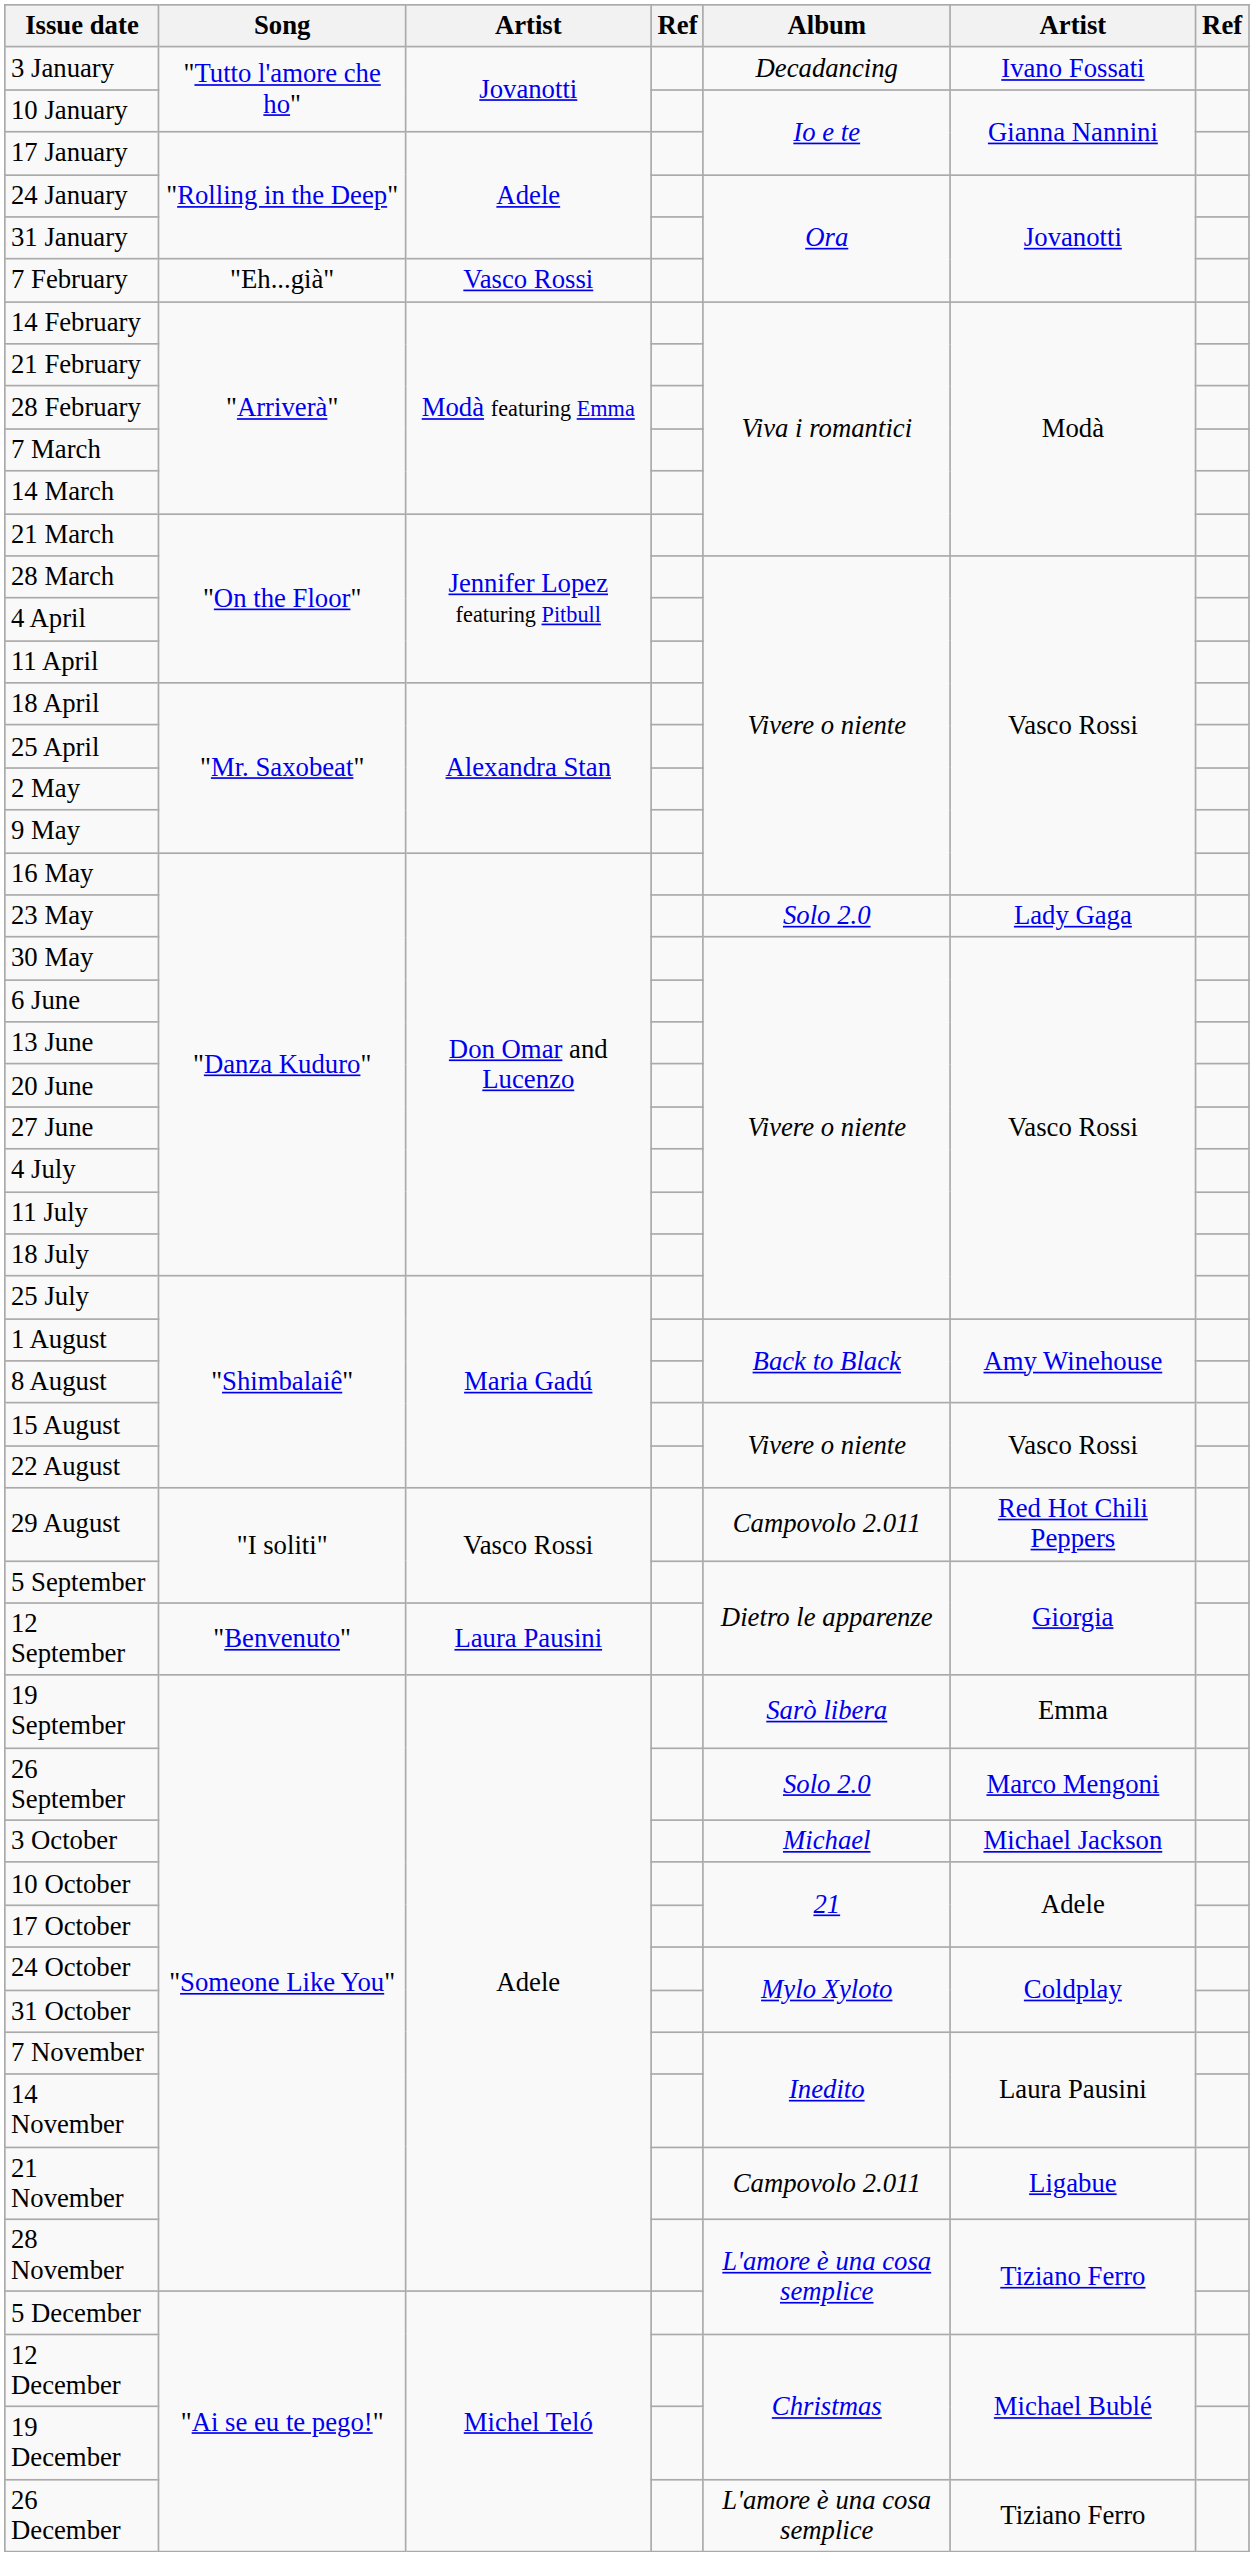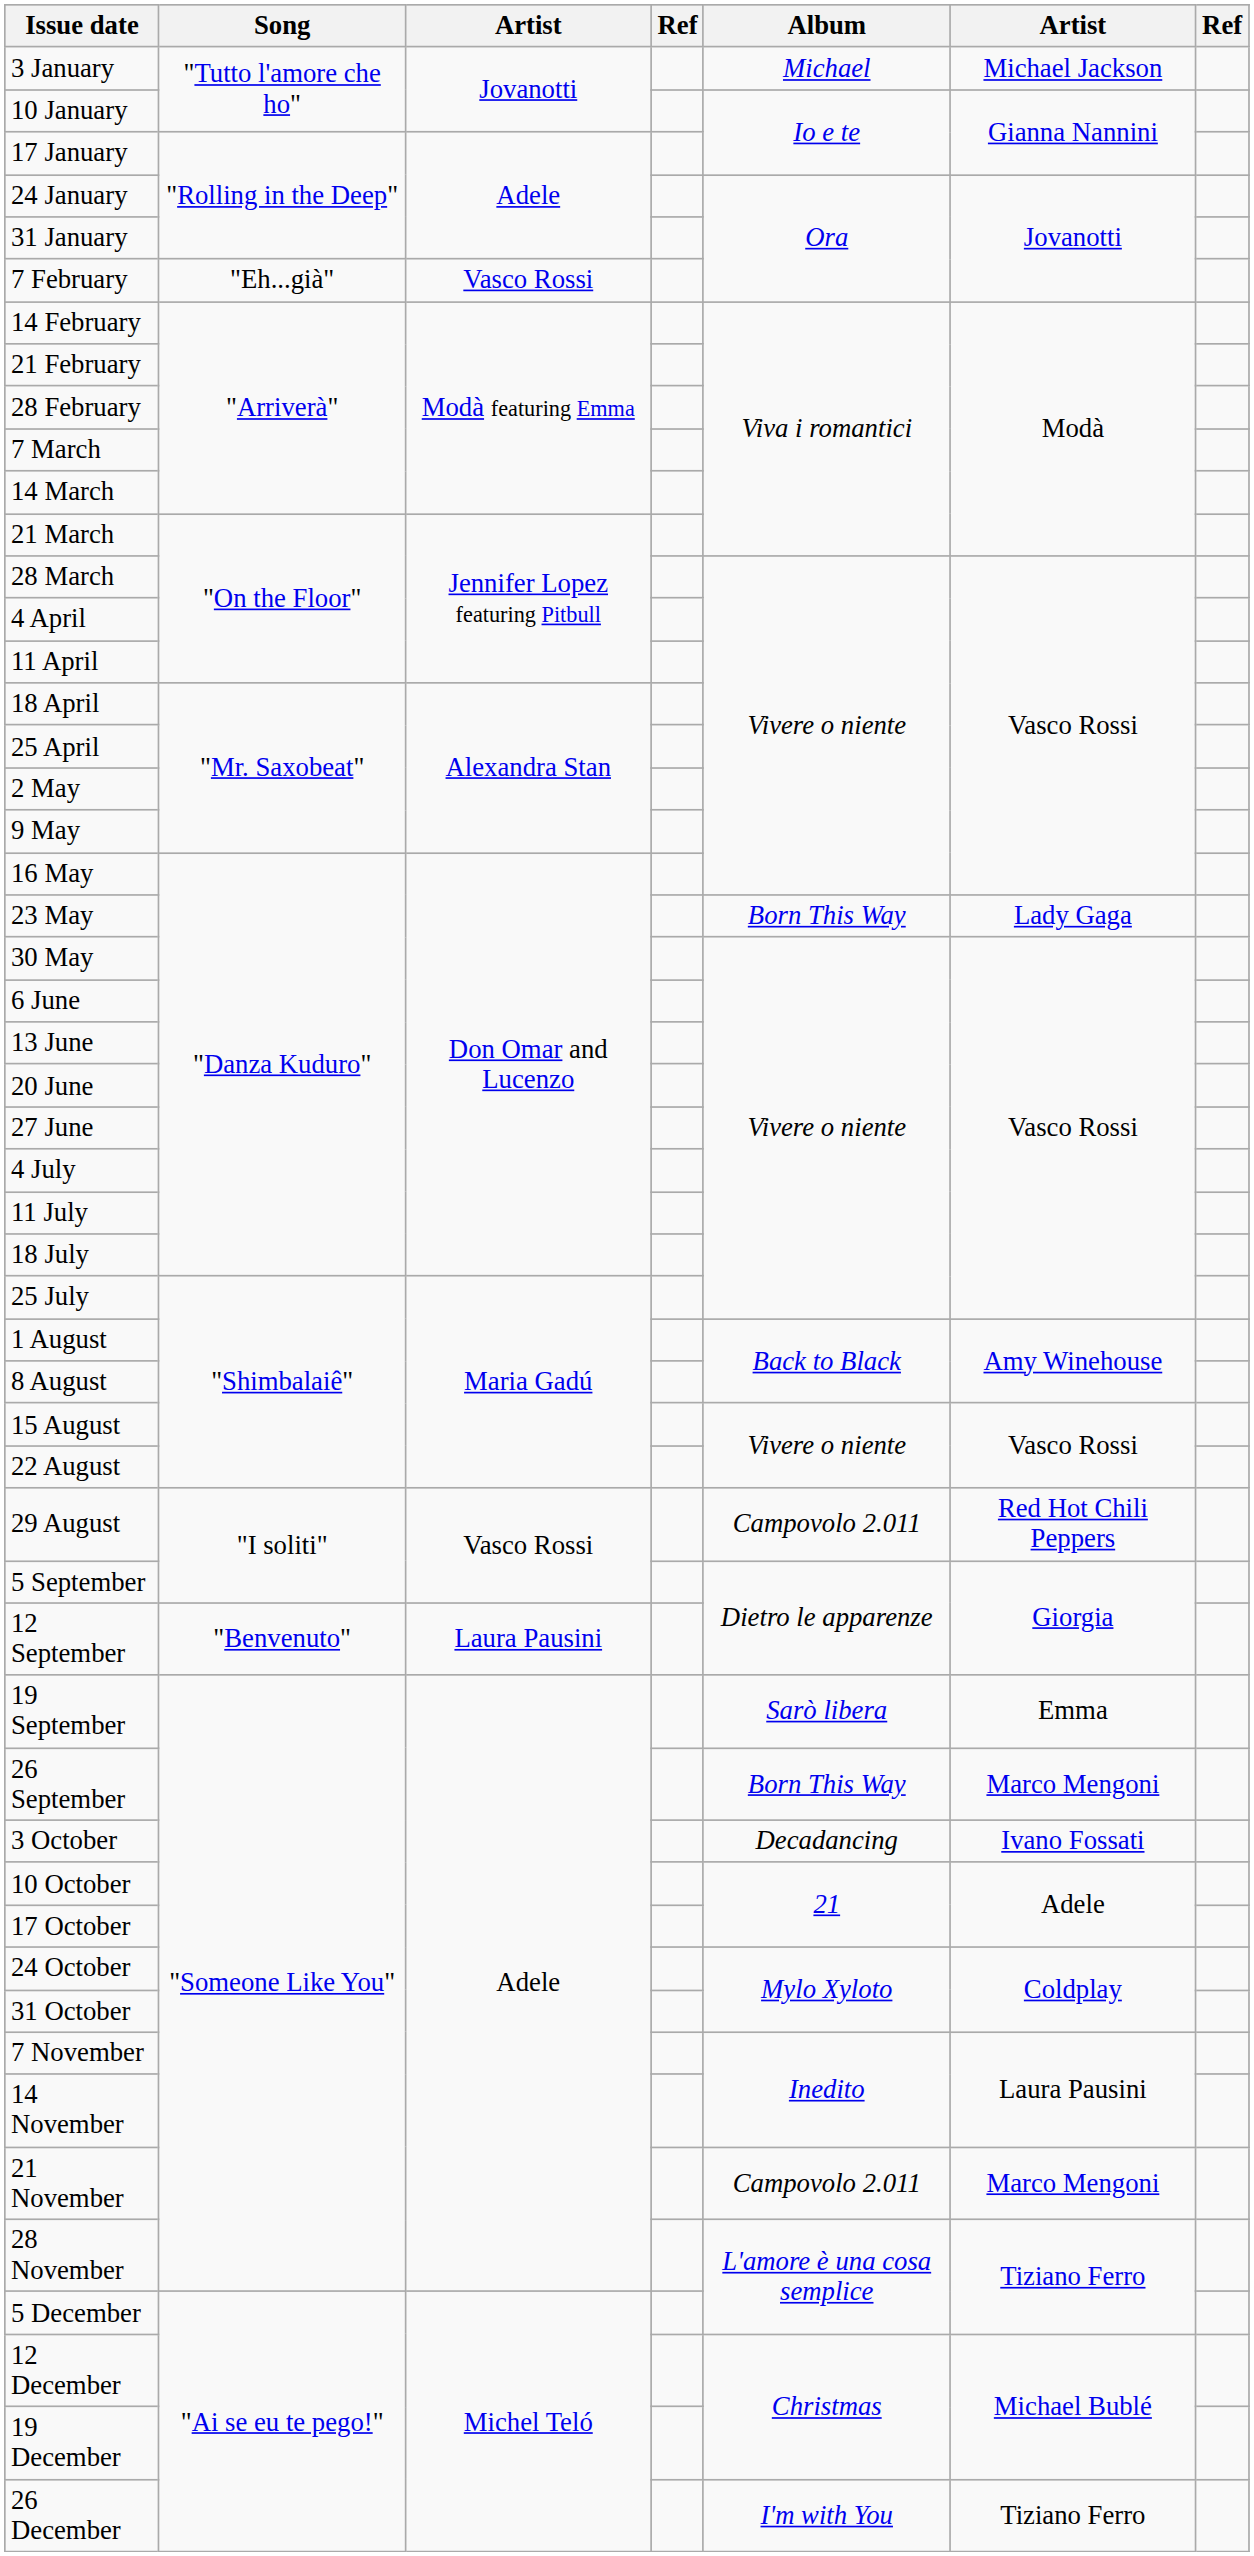 <table class="wikitable">
 <tr>
 <th width="85">Issue date</th>
 <th width="140">Song</th>
 <th width="140">Artist</th>
 <th>Ref</th>
 <th width="140">Album</th>
 <th width="140">Artist</th>
 <th>Ref</th>
 </tr>
 <tr>
 <td>3 January</td>
 <td align="center" rowspan="2">"<a href='#'>Tutto l'amore che ho</a>"</td>
 <td align="center" rowspan="2"><a href='#'>Jovanotti</a></td>
 <td align="center"></td>
-<td align="center"><em>Decadancing</em></td>
-<td align="center"><a href='#'>Ivano Fossati</a></td>
+<td align="center"><em><a href='#'>Michael</a></em></td>
+<td align="center"><a href='#'>Michael Jackson</a></td>
 <td align="center"></td>
 </tr>
 <tr>
 <td>10 January</td>
 <td align="center"></td>
 <td align="center" rowspan="2"><em><a href='#'>Io e te</a></em></td>
 <td align="center" rowspan="2"><a href='#'>Gianna Nannini</a></td>
 <td align="center"></td>
 </tr>
 <tr>
 <td>17 January</td>
 <td align="center" rowspan="3">"<a href='#'>Rolling in the Deep</a>"</td>
 <td align="center" rowspan="3"><a href='#'>Adele</a></td>
 <td align="center"></td>
 <td align="center"></td>
 </tr>
 <tr>
 <td>24 January</td>
 <td align="center"></td>
 <td align="center" rowspan="3"><em><a href='#'>Ora</a></em></td>
 <td align="center" rowspan="3"><a href='#'>Jovanotti</a></td>
 <td align="center"></td>
 </tr>
 <tr>
 <td>31 January</td>
 <td align="center"></td>
 <td align="center"></td>
 </tr>
 <tr>
 <td>7 February</td>
 <td align="center">"Eh...già"</td>
 <td align="center"><a href='#'>Vasco Rossi</a></td>
 <td align="center"></td>
 <td align="center"></td>
 </tr>
 <tr>
 <td>14 February</td>
 <td align="center" rowspan="5">"<a href='#'>Arriverà</a>"</td>
 <td align="center" rowspan="5"><a href='#'>Modà</a> <small>featuring <a href='#'>Emma</a></small></td>
 <td align="center"></td>
 <td align="center" rowspan="6"><em>Viva i romantici</em></td>
 <td align="center" rowspan="6">Modà</td>
 <td align="center"></td>
 </tr>
 <tr>
 <td>21 February</td>
 <td align="center"></td>
 <td align="center"></td>
 </tr>
 <tr>
 <td>28 February</td>
 <td align="center"></td>
 <td align="center"></td>
 </tr>
 <tr>
 <td>7 March</td>
 <td align="center"></td>
 <td align="center"></td>
 </tr>
 <tr>
 <td>14 March</td>
 <td align="center"></td>
 <td align="center"></td>
 </tr>
 <tr>
 <td>21 March</td>
 <td align="center" rowspan="4">"<a href='#'>On the Floor</a>"</td>
 <td align="center" rowspan="4"><a href='#'>Jennifer Lopez</a> <small>featuring <a href='#'>Pitbull</a></small></td>
 <td align="center"></td>
 <td align="center"></td>
 </tr>
 <tr>
 <td>28 March</td>
 <td align="center"></td>
 <td align="center" rowspan="8"><em>Vivere o niente</em></td>
 <td align="center" rowspan="8">Vasco Rossi</td>
 <td align="center"></td>
 </tr>
 <tr>
 <td>4 April</td>
 <td align="center"></td>
 <td align="center"></td>
 </tr>
 <tr>
 <td>11 April</td>
 <td align="center"></td>
 <td align="center"></td>
 </tr>
 <tr>
 <td>18 April</td>
 <td align="center" rowspan="4">"<a href='#'>Mr. Saxobeat</a>"</td>
 <td align="center" rowspan="4"><a href='#'>Alexandra Stan</a></td>
 <td align="center"></td>
 <td align="center"></td>
 </tr>
 <tr>
 <td>25 April</td>
 <td align="center"></td>
 <td align="center"></td>
 </tr>
 <tr>
 <td>2 May</td>
 <td align="center"></td>
 <td align="center"></td>
 </tr>
 <tr>
 <td>9 May</td>
 <td align="center"></td>
 <td align="center"></td>
 </tr>
 <tr>
 <td>16 May</td>
 <td align="center" rowspan="10">"<a href='#'>Danza Kuduro</a>"</td>
 <td align="center" rowspan="10"><a href='#'>Don Omar</a> and <a href='#'>Lucenzo</a></td>
 <td align="center"></td>
 <td align="center"></td>
 </tr>
 <tr>
 <td>23 May</td>
 <td align="center"></td>
-<td align="center"><em><a href='#'>Solo 2.0</a></em></td>
+<td align="center"><em><a href='#'>Born This Way</a></em></td>
 <td align="center"><a href='#'>Lady Gaga</a></td>
 <td align="center"></td>
 </tr>
 <tr>
 <td>30 May</td>
 <td align="center"></td>
 <td align="center" rowspan="9"><em>Vivere o niente</em></td>
 <td align="center" rowspan="9">Vasco Rossi</td>
 <td align="center"></td>
 </tr>
 <tr>
 <td>6 June</td>
 <td align="center"></td>
 <td align="center"></td>
 </tr>
 <tr>
 <td>13 June</td>
 <td align="center"></td>
 <td align="center"></td>
 </tr>
 <tr>
 <td>20 June</td>
 <td align="center"></td>
 <td align="center"></td>
 </tr>
 <tr>
 <td>27 June</td>
 <td align="center"></td>
 <td align="center"></td>
 </tr>
 <tr>
 <td>4 July</td>
 <td align="center"></td>
 <td align="center"></td>
 </tr>
 <tr>
 <td>11 July</td>
 <td align="center"></td>
 <td align="center"></td>
 </tr>
 <tr>
 <td>18 July</td>
 <td align="center"></td>
 <td align="center"></td>
 </tr>
 <tr>
 <td>25 July</td>
 <td align="center" rowspan="5">"<a href='#'>Shimbalaiê</a>"</td>
 <td align="center" rowspan="5"><a href='#'>Maria Gadú</a></td>
 <td align="center"></td>
 <td align="center"></td>
 </tr>
 <tr>
 <td>1 August</td>
 <td align="center"></td>
 <td align="center" rowspan="2"><em><a href='#'>Back to Black</a></em></td>
 <td align="center" rowspan="2"><a href='#'>Amy Winehouse</a></td>
 <td align="center"></td>
 </tr>
 <tr>
 <td>8 August</td>
 <td align="center"></td>
 <td align="center"></td>
 </tr>
 <tr>
 <td>15 August</td>
 <td align="center"></td>
 <td align="center" rowspan="2"><em>Vivere o niente</em></td>
 <td align="center" rowspan="2">Vasco Rossi</td>
 <td align="center"></td>
 </tr>
 <tr>
 <td>22 August</td>
 <td align="center"></td>
 <td align="center"></td>
 </tr>
 <tr>
 <td>29 August</td>
 <td align="center" rowspan="2">"I soliti"</td>
 <td align="center" rowspan="2">Vasco Rossi</td>
 <td align="center"></td>
 <td align="center"><em>Campovolo 2.011</em></td>
 <td align="center"><a href='#'>Red Hot Chili Peppers</a></td>
 <td align="center"></td>
 </tr>
 <tr>
 <td>5 September</td>
 <td align="center"></td>
 <td align="center" rowspan="2"><em>Dietro le apparenze</em></td>
 <td align="center" rowspan="2"><a href='#'>Giorgia</a></td>
 <td align="center"></td>
 </tr>
 <tr>
 <td>12 September</td>
 <td align="center">"<a href='#'>Benvenuto</a>"</td>
 <td align="center"><a href='#'>Laura Pausini</a></td>
 <td align="center"></td>
 <td align="center"></td>
 </tr>
 <tr>
 <td>19 September</td>
 <td align="center" rowspan="11">"<a href='#'>Someone Like You</a>"</td>
 <td align="center" rowspan="11">Adele</td>
 <td align="center"></td>
 <td align="center"><em><a href='#'>Sarò libera</a></em></td>
 <td align="center">Emma</td>
 <td align="center"></td>
 </tr>
 <tr>
 <td>26 September</td>
 <td align="center"></td>
-<td align="center"><em><a href='#'>Solo 2.0</a></em></td>
+<td align="center"><em><a href='#'>Born This Way</a></em></td>
 <td align="center"><a href='#'>Marco Mengoni</a></td>
 <td align="center"></td>
 </tr>
 <tr>
 <td>3 October</td>
 <td align="center"></td>
-<td align="center"><em><a href='#'>Michael</a></em></td>
-<td align="center"><a href='#'>Michael Jackson</a></td>
+<td align="center"><em>Decadancing</em></td>
+<td align="center"><a href='#'>Ivano Fossati</a></td>
 <td align="center"></td>
 </tr>
 <tr>
 <td>10 October</td>
 <td align="center"></td>
 <td align="center" rowspan="2"><em><a href='#'>21</a></em></td>
 <td align="center" rowspan="2">Adele</td>
 <td align="center"></td>
 </tr>
 <tr>
 <td>17 October</td>
 <td align="center"></td>
 <td align="center"></td>
 </tr>
 <tr>
 <td>24 October</td>
 <td align="center"></td>
 <td align="center" rowspan="2"><em><a href='#'>Mylo Xyloto</a></em></td>
 <td align="center" rowspan="2"><a href='#'>Coldplay</a></td>
 <td align="center"></td>
 </tr>
 <tr>
 <td>31 October</td>
 <td align="center"></td>
 <td align="center"></td>
 </tr>
 <tr>
 <td>7 November</td>
 <td align="center"></td>
 <td align="center" rowspan="2"><em><a href='#'>Inedito</a></em></td>
 <td align="center" rowspan="2">Laura Pausini</td>
 <td align="center"></td>
 </tr>
 <tr>
 <td>14 November</td>
 <td align="center"></td>
 <td align="center"></td>
 </tr>
 <tr>
 <td>21 November</td>
 <td align="center"></td>
 <td align="center"><em>Campovolo 2.011</em></td>
-<td align="center"><a href='#'>Ligabue</a></td>
+<td align="center"><a href='#'>Marco Mengoni</a></td>
 <td align="center"></td>
 </tr>
 <tr>
 <td>28 November</td>
 <td align="center"></td>
 <td align="center" rowspan="2"><em><a href='#'>L'amore è una cosa semplice</a></em></td>
 <td align="center" rowspan="2"><a href='#'>Tiziano Ferro</a></td>
 <td align="center"></td>
 </tr>
 <tr>
 <td>5 December</td>
 <td align="center" rowspan="4">"<a href='#'>Ai se eu te pego!</a>"</td>
 <td align="center" rowspan="4"><a href='#'>Michel Teló</a></td>
 <td align="center"></td>
 <td align="center"></td>
 </tr>
 <tr>
 <td>12 December</td>
 <td align="center"></td>
 <td align="center" rowspan="2"><em><a href='#'>Christmas</a></em></td>
 <td align="center" rowspan="2"><a href='#'>Michael Bublé</a></td>
 <td align="center"></td>
 </tr>
 <tr>
 <td>19 December</td>
 <td align="center"></td>
 <td align="center"></td>
 </tr>
 <tr>
 <td>26 December</td>
 <td align="center"></td>
-<td align="center"><em>L'amore è una cosa semplice</em></td>
+<td align="center"><em><a href='#'>I'm with You</a></em></td>
 <td align="center">Tiziano Ferro</td>
 <td align="center"></td>
 </tr>
 </table>
